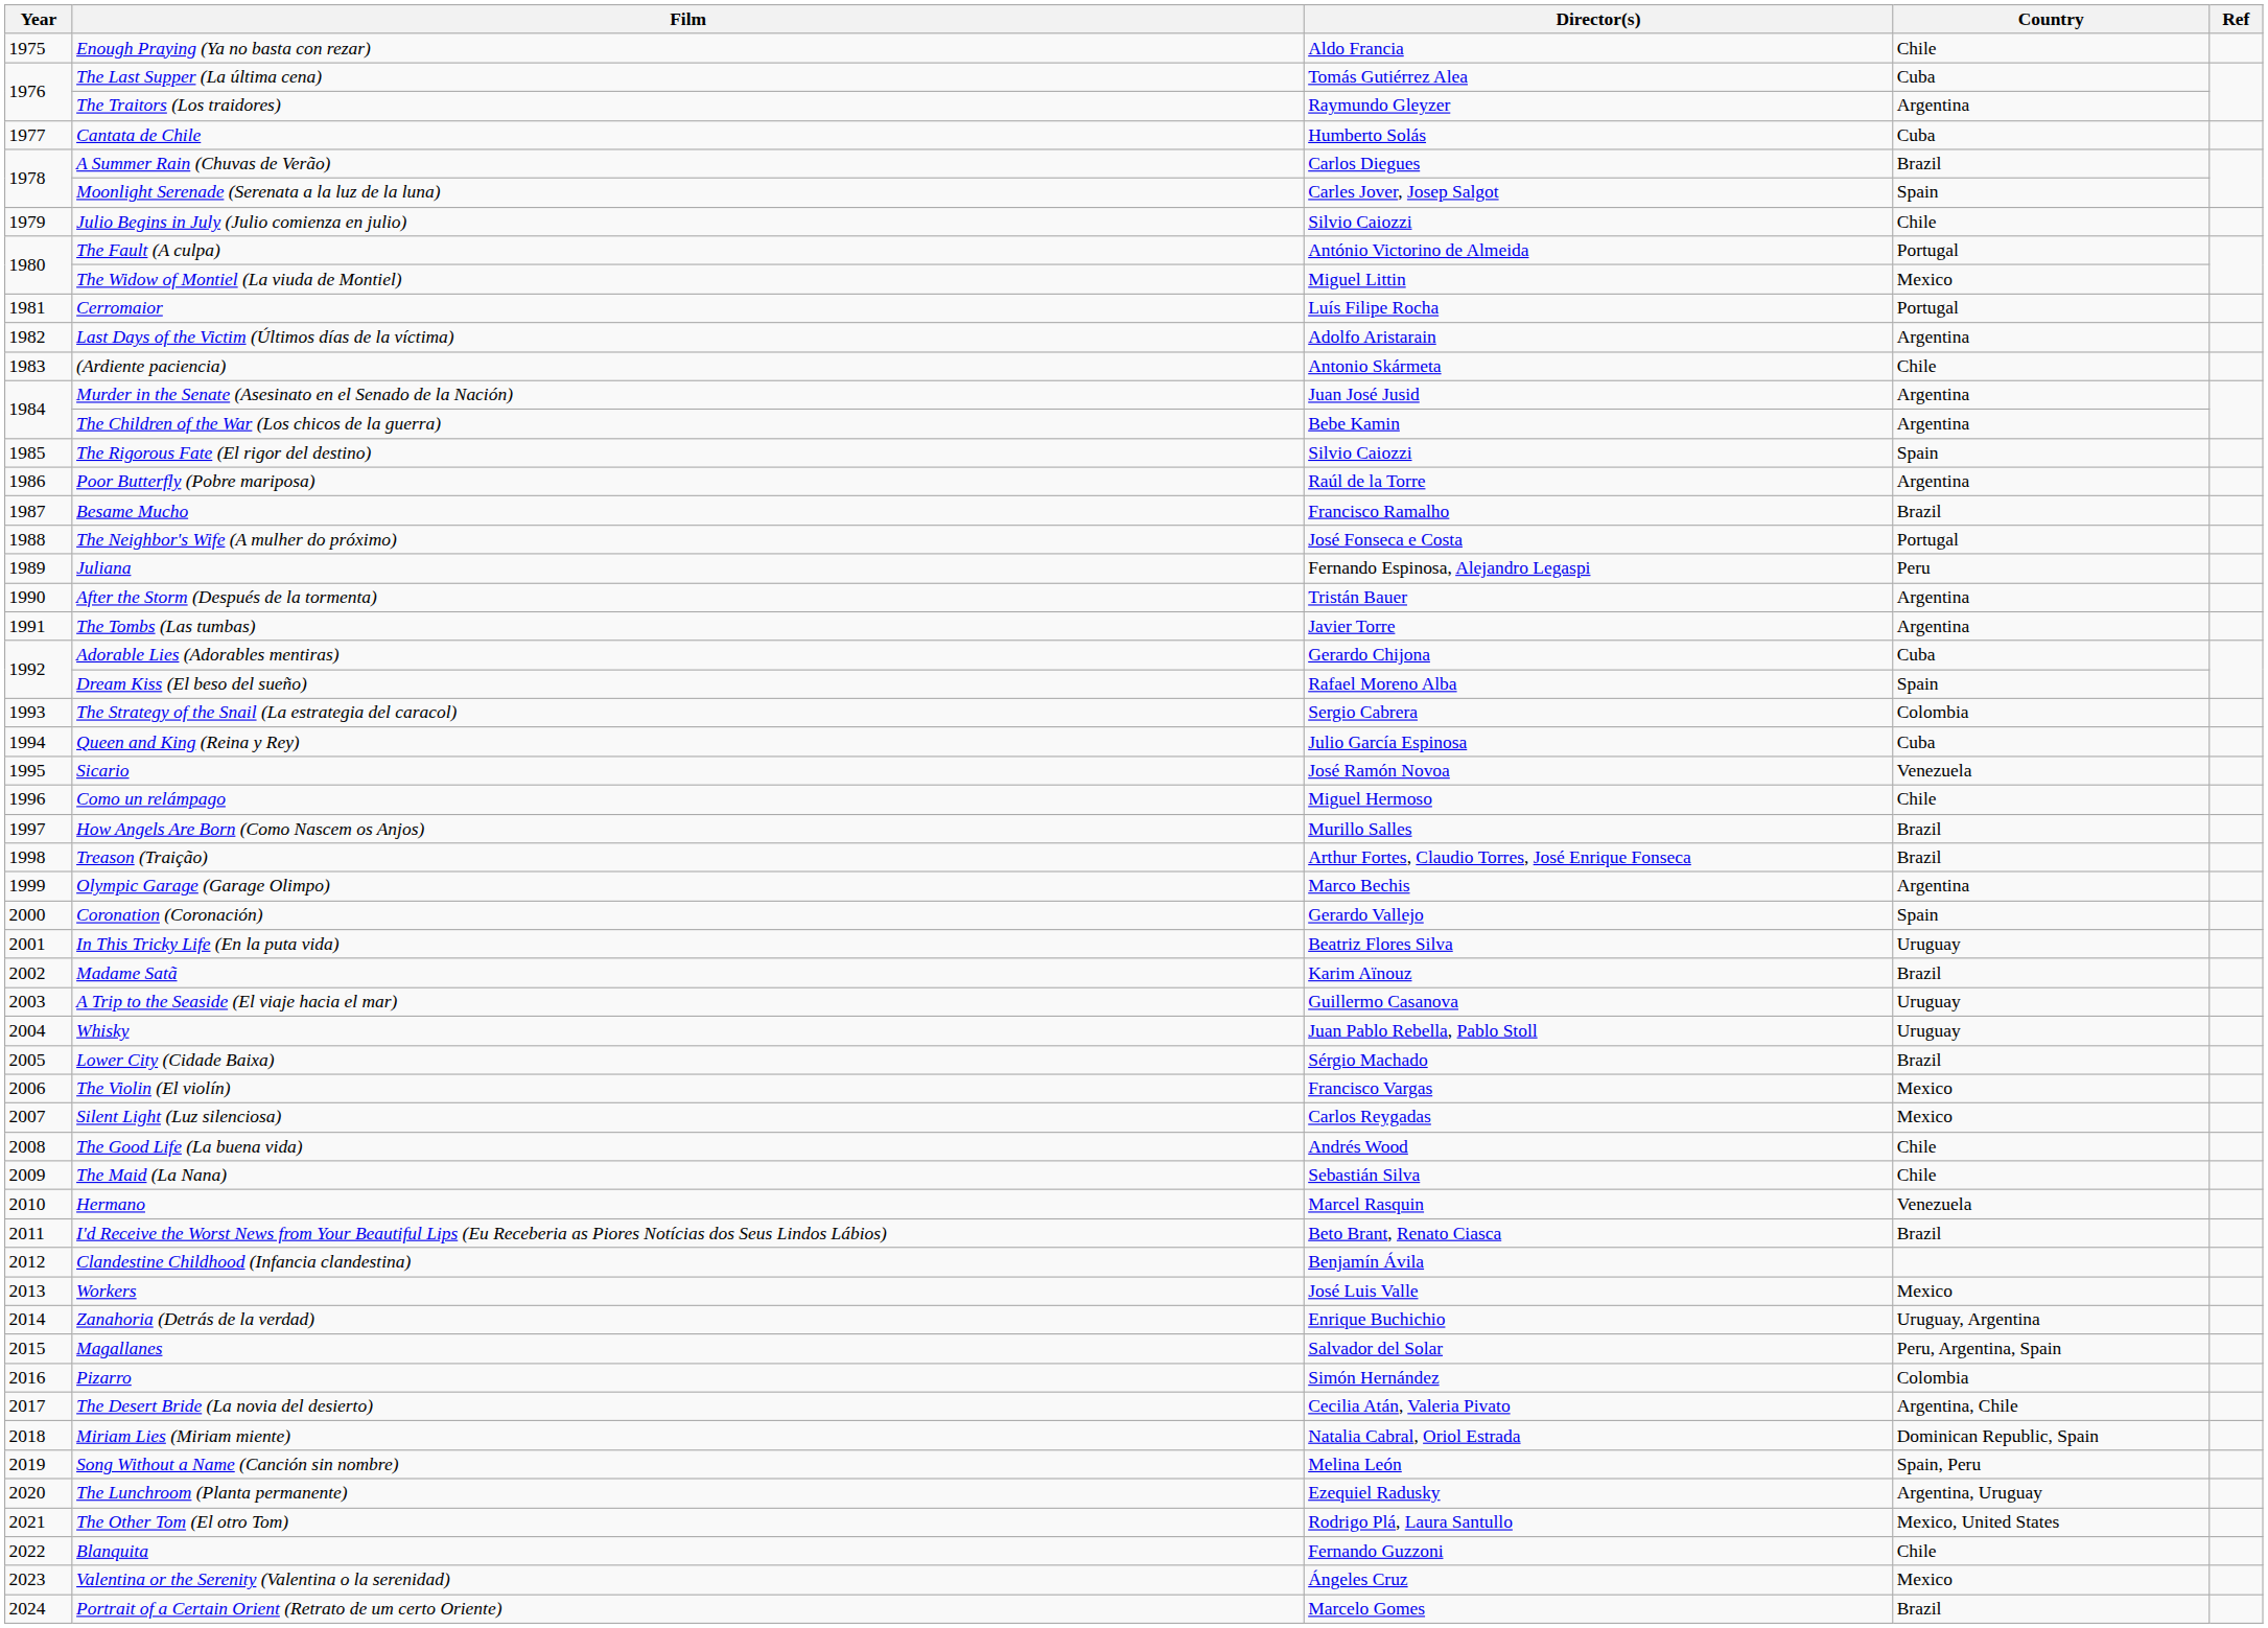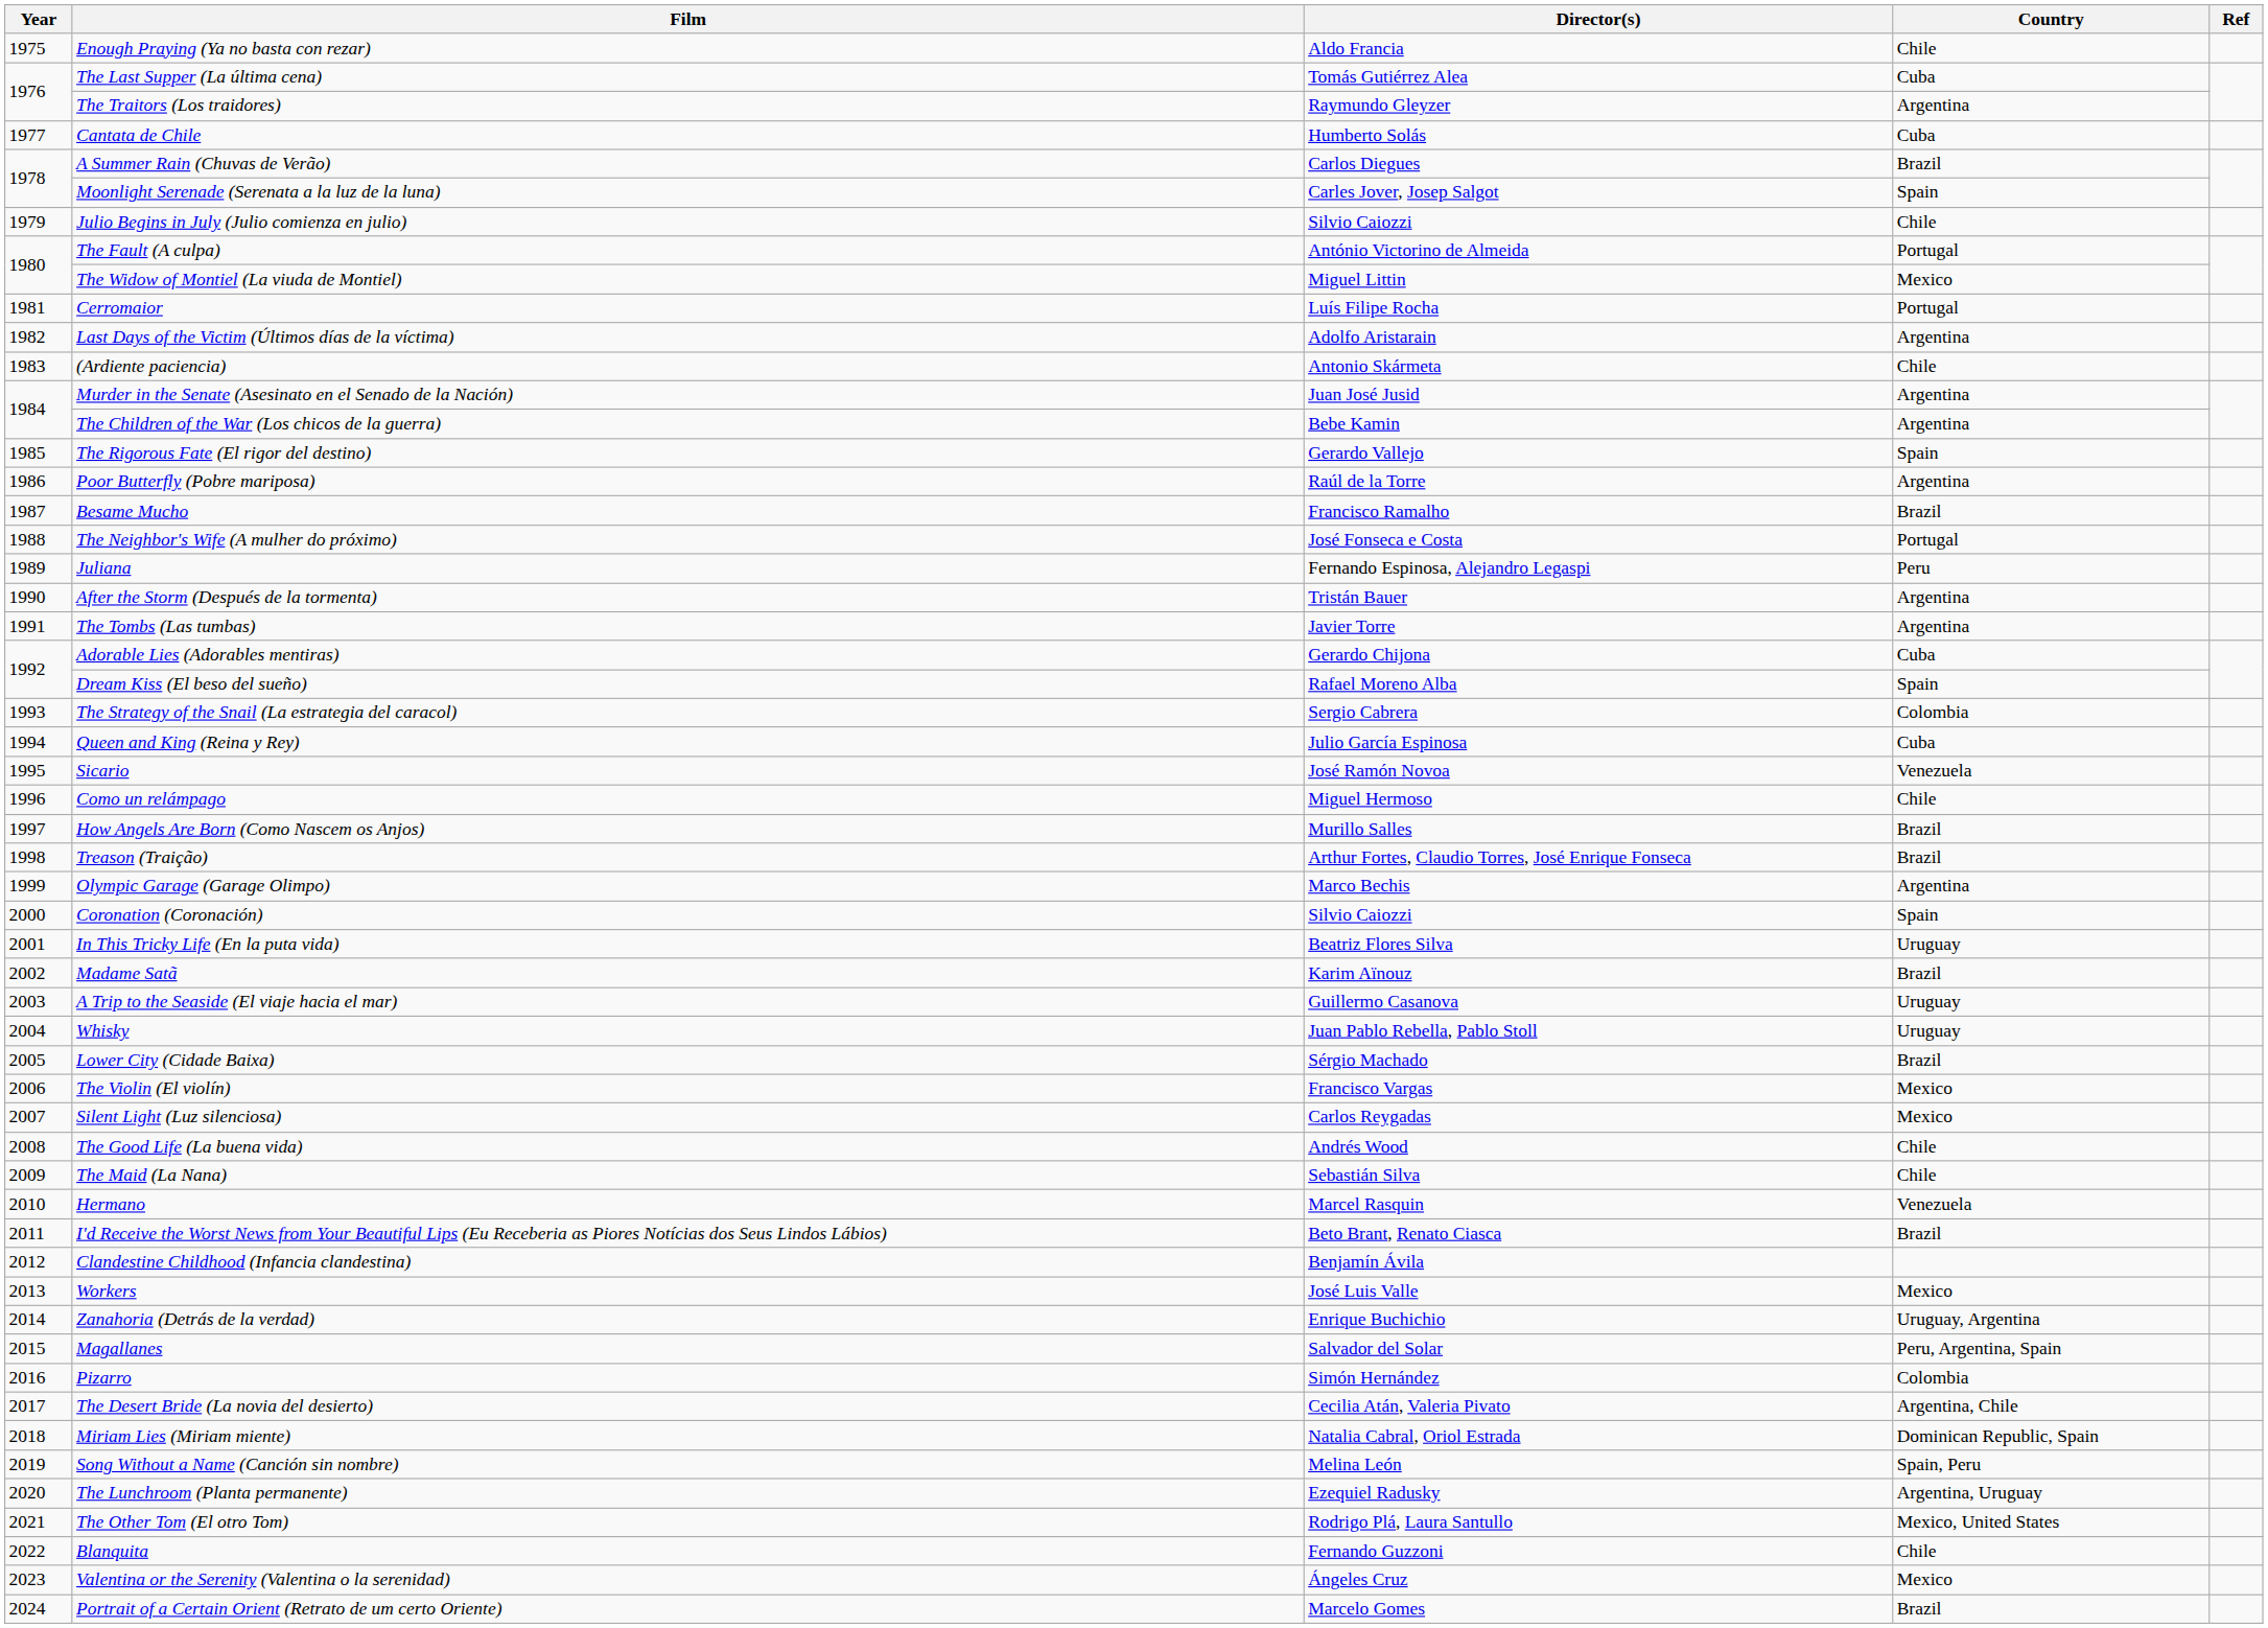 <table class = "wikitable sortable" width=100%>
 <tr>
 <th>Year</th>
 <th>Film</th>
 <th>Director(s)</th>
 <th>Country</th>
 <th>Ref</th>
 </tr>
 <tr>
 <td>1975</td>
 <td><em><a href='#'>Enough Praying</a> (Ya no basta con rezar)</em></td>
 <td><a href='#'>Aldo Francia</a></td>
 <td>Chile</td>
 <td></td>
 </tr>
 <tr>
 <td rowspan=2>1976</td>
 <td><em><a href='#'>The Last Supper</a> (La última cena)</em></td>
 <td><a href='#'>Tomás Gutiérrez Alea</a></td>
 <td>Cuba</td>
 <td rowspan=2></td>
 </tr>
 <tr>
 <td><em><a href='#'>The Traitors</a> (Los traidores)</em></td>
 <td><a href='#'>Raymundo Gleyzer</a></td>
 <td>Argentina</td>
 </tr>
 <tr>
 <td>1977</td>
 <td><em><a href='#'>Cantata de Chile</a></em></td>
 <td><a href='#'>Humberto Solás</a></td>
 <td>Cuba</td>
 <td></td>
 </tr>
 <tr>
 <td rowspan=2>1978</td>
 <td><em><a href='#'>A Summer Rain</a> (Chuvas de Verão)</em></td>
 <td><a href='#'>Carlos Diegues</a></td>
 <td>Brazil</td>
 <td rowspan=2></td>
 </tr>
 <tr>
 <td><em><a href='#'>Moonlight Serenade</a> (Serenata a la luz de la luna)</em></td>
 <td><a href='#'>Carles Jover</a>, <a href='#'>Josep Salgot</a></td>
 <td>Spain</td>
 </tr>
 <tr>
 <td>1979</td>
 <td><em><a href='#'>Julio Begins in July</a> (Julio comienza en julio)</em></td>
 <td><a href='#'>Silvio Caiozzi</a></td>
 <td>Chile</td>
 <td></td>
 </tr>
 <tr>
 <td rowspan=2>1980</td>
 <td><em><a href='#'>The Fault</a> (A culpa)</em></td>
 <td><a href='#'>António Victorino de Almeida</a></td>
 <td>Portugal</td>
 <td rowspan=2></td>
 </tr>
 <tr>
 <td><em><a href='#'>The Widow of Montiel</a> (La viuda de Montiel)</em></td>
 <td><a href='#'>Miguel Littin</a></td>
 <td>Mexico</td>
 </tr>
 <tr>
 <td>1981</td>
 <td><em><a href='#'>Cerromaior</a></em></td>
 <td><a href='#'>Luís Filipe Rocha</a></td>
 <td>Portugal</td>
 <td></td>
 </tr>
 <tr>
 <td>1982</td>
 <td><em><a href='#'>Last Days of the Victim</a> (Últimos días de la víctima)</em></td>
 <td><a href='#'>Adolfo Aristarain</a></td>
 <td>Argentina</td>
 <td></td>
 </tr>
 <tr>
 <td>1983</td>
 <td> <em>(Ardiente paciencia)</em></td>
 <td><a href='#'>Antonio Skármeta</a></td>
 <td>Chile</td>
 <td></td>
 </tr>
 <tr>
 <td rowspan=2>1984</td>
 <td><em><a href='#'>Murder in the Senate</a> (Asesinato en el Senado de la Nación)</em></td>
 <td><a href='#'>Juan José Jusid</a></td>
 <td>Argentina</td>
 <td rowspan=2></td>
 </tr>
 <tr>
 <td><em><a href='#'>The Children of the War</a> (Los chicos de la guerra)</em></td>
 <td><a href='#'>Bebe Kamin</a></td>
 <td>Argentina</td>
 </tr>
 <tr>
 <td>1985</td>
 <td><em><a href='#'>The Rigorous Fate</a> (El rigor del destino)</em></td>
-<td><a href='#'>Silvio Caiozzi</a></td>
+<td><a href='#'>Gerardo Vallejo</a></td>
 <td>Spain</td>
 <td></td>
 </tr>
 <tr>
 <td>1986</td>
 <td><em><a href='#'>Poor Butterfly</a> (Pobre mariposa)</em></td>
 <td><a href='#'>Raúl de la Torre</a></td>
 <td>Argentina</td>
 <td></td>
 </tr>
 <tr>
 <td>1987</td>
 <td><em><a href='#'>Besame Mucho</a></em></td>
 <td><a href='#'>Francisco Ramalho</a></td>
 <td>Brazil</td>
 <td></td>
 </tr>
 <tr>
 <td>1988</td>
 <td><em><a href='#'>The Neighbor's Wife</a> (A mulher do próximo)</em></td>
 <td><a href='#'>José Fonseca e Costa</a></td>
 <td>Portugal</td>
 <td></td>
 </tr>
 <tr>
 <td>1989</td>
 <td><em><a href='#'>Juliana</a></em></td>
 <td>Fernando Espinosa, <a href='#'>Alejandro Legaspi</a></td>
 <td>Peru</td>
 <td></td>
 </tr>
 <tr>
 <td>1990</td>
 <td><em><a href='#'>After the Storm</a> (Después de la tormenta)</em></td>
 <td><a href='#'>Tristán Bauer</a></td>
 <td>Argentina</td>
 <td></td>
 </tr>
 <tr>
 <td>1991</td>
 <td><em><a href='#'>The Tombs</a> (Las tumbas)</em></td>
 <td><a href='#'>Javier Torre</a></td>
 <td>Argentina</td>
 <td></td>
 </tr>
 <tr>
 <td rowspan=2>1992</td>
 <td><em><a href='#'>Adorable Lies</a> (Adorables mentiras)</em></td>
 <td><a href='#'>Gerardo Chijona</a></td>
 <td>Cuba</td>
 <td rowspan=2></td>
 </tr>
 <tr>
 <td><em><a href='#'>Dream Kiss</a> (El beso del sueño)</em></td>
 <td><a href='#'>Rafael Moreno Alba</a></td>
 <td>Spain</td>
 </tr>
 <tr>
 <td>1993</td>
 <td><em><a href='#'>The Strategy of the Snail</a> (La estrategia del caracol)</em></td>
 <td><a href='#'>Sergio Cabrera</a></td>
 <td>Colombia</td>
 <td></td>
 </tr>
 <tr>
 <td>1994</td>
 <td><em><a href='#'>Queen and King</a> (Reina y Rey)</em></td>
 <td><a href='#'>Julio García Espinosa</a></td>
 <td>Cuba</td>
 <td></td>
 </tr>
 <tr>
 <td>1995</td>
 <td><em><a href='#'>Sicario</a></em></td>
 <td><a href='#'>José Ramón Novoa</a></td>
 <td>Venezuela</td>
 <td></td>
 </tr>
 <tr>
 <td>1996</td>
 <td><em><a href='#'>Como un relámpago</a></em></td>
 <td><a href='#'>Miguel Hermoso</a></td>
 <td>Chile</td>
 <td></td>
 </tr>
 <tr>
 <td>1997</td>
 <td><em><a href='#'>How Angels Are Born</a> (Como Nascem os Anjos)</em></td>
 <td><a href='#'>Murillo Salles</a></td>
 <td>Brazil</td>
 <td></td>
 </tr>
 <tr>
 <td>1998</td>
 <td><em><a href='#'>Treason</a> (Traição)</em></td>
 <td><a href='#'>Arthur Fortes</a>, <a href='#'>Claudio Torres</a>, <a href='#'>José Enrique Fonseca</a></td>
 <td>Brazil</td>
 <td></td>
 </tr>
 <tr>
 <td>1999</td>
 <td><em><a href='#'>Olympic Garage</a> (Garage Olimpo)</em></td>
 <td><a href='#'>Marco Bechis</a></td>
 <td>Argentina</td>
 <td></td>
 </tr>
 <tr>
 <td>2000</td>
 <td><em><a href='#'>Coronation</a> (Coronación)</em></td>
-<td><a href='#'>Gerardo Vallejo</a></td>
+<td><a href='#'>Silvio Caiozzi</a></td>
 <td>Spain</td>
 <td></td>
 </tr>
 <tr>
 <td>2001</td>
 <td><em><a href='#'>In This Tricky Life</a> (En la puta vida)</em></td>
 <td><a href='#'>Beatriz Flores Silva</a></td>
 <td>Uruguay</td>
 <td></td>
 </tr>
 <tr>
 <td>2002</td>
 <td><em><a href='#'>Madame Satã</a></em></td>
 <td><a href='#'>Karim Aïnouz</a></td>
 <td>Brazil</td>
 <td></td>
 </tr>
 <tr>
 <td>2003</td>
 <td><em><a href='#'>A Trip to the Seaside</a> (El viaje hacia el mar)</em></td>
 <td><a href='#'>Guillermo Casanova</a></td>
 <td>Uruguay</td>
 <td></td>
 </tr>
 <tr>
 <td>2004</td>
 <td><em><a href='#'>Whisky</a></em></td>
 <td><a href='#'>Juan Pablo Rebella</a>, <a href='#'>Pablo Stoll</a></td>
 <td>Uruguay</td>
 <td></td>
 </tr>
 <tr>
 <td>2005</td>
 <td><em><a href='#'>Lower City</a> (Cidade Baixa)</em></td>
 <td><a href='#'>Sérgio Machado</a></td>
 <td>Brazil</td>
 <td></td>
 </tr>
 <tr>
 <td>2006</td>
 <td><em><a href='#'>The Violin</a> (El violín)</em></td>
 <td><a href='#'>Francisco Vargas</a></td>
 <td>Mexico</td>
 <td></td>
 </tr>
 <tr>
 <td>2007</td>
 <td><em><a href='#'>Silent Light</a> (Luz silenciosa)</em></td>
 <td><a href='#'>Carlos Reygadas</a></td>
 <td>Mexico</td>
 <td></td>
 </tr>
 <tr>
 <td>2008</td>
 <td><em><a href='#'>The Good Life</a> (La buena vida)</em></td>
 <td><a href='#'>Andrés Wood</a></td>
 <td>Chile</td>
 <td></td>
 </tr>
 <tr>
 <td>2009</td>
 <td><em><a href='#'>The Maid</a> (La Nana)</em></td>
 <td><a href='#'>Sebastián Silva</a></td>
 <td>Chile</td>
 <td></td>
 </tr>
 <tr>
 <td>2010</td>
 <td><em><a href='#'>Hermano</a></em></td>
 <td><a href='#'>Marcel Rasquin</a></td>
 <td>Venezuela</td>
 <td></td>
 </tr>
 <tr>
 <td>2011</td>
 <td><em><a href='#'>I'd Receive the Worst News from Your Beautiful Lips</a> (Eu Receberia as Piores Notícias dos Seus Lindos Lábios)</em></td>
 <td><a href='#'>Beto Brant</a>, <a href='#'>Renato Ciasca</a></td>
 <td>Brazil</td>
 <td></td>
 </tr>
 <tr>
 <td>2012</td>
 <td><em><a href='#'>Clandestine Childhood</a> (Infancia clandestina)</em></td>
 <td><a href='#'>Benjamín Ávila</a></td>
 <td></td>
 <td></td>
 </tr>
 <tr>
 <td>2013</td>
 <td><em><a href='#'>Workers</a></em></td>
 <td><a href='#'>José Luis Valle</a></td>
 <td>Mexico</td>
 <td></td>
 </tr>
 <tr>
 <td>2014</td>
 <td><em><a href='#'>Zanahoria</a> (Detrás de la verdad)</em></td>
 <td><a href='#'>Enrique Buchichio</a></td>
 <td>Uruguay, Argentina</td>
 <td></td>
 </tr>
 <tr>
 <td>2015</td>
 <td><em><a href='#'>Magallanes</a></em></td>
 <td><a href='#'>Salvador del Solar</a></td>
 <td>Peru, Argentina, Spain</td>
 <td></td>
 </tr>
 <tr>
 <td>2016</td>
 <td><em><a href='#'>Pizarro</a></em></td>
 <td><a href='#'>Simón Hernández</a></td>
 <td>Colombia</td>
 <td></td>
 </tr>
 <tr>
 <td>2017</td>
 <td><em><a href='#'>The Desert Bride</a> (La novia del desierto)</em></td>
 <td><a href='#'>Cecilia Atán</a>, <a href='#'>Valeria Pivato</a></td>
 <td>Argentina, Chile</td>
 <td></td>
 </tr>
 <tr>
 <td>2018</td>
 <td><em><a href='#'>Miriam Lies</a> (Miriam miente)</em></td>
 <td><a href='#'>Natalia Cabral</a>, <a href='#'>Oriol Estrada</a></td>
 <td>Dominican Republic, Spain</td>
 <td></td>
 </tr>
 <tr>
 <td>2019</td>
 <td><em><a href='#'>Song Without a Name</a> (Canción sin nombre)</em></td>
 <td><a href='#'>Melina León</a></td>
 <td>Spain, Peru</td>
 <td></td>
 </tr>
 <tr>
 <td>2020</td>
 <td><em><a href='#'>The Lunchroom</a> (Planta permanente)</em></td>
 <td><a href='#'>Ezequiel Radusky</a></td>
 <td>Argentina, Uruguay</td>
 <td></td>
 </tr>
 <tr>
 <td>2021</td>
 <td><em><a href='#'>The Other Tom</a> (El otro Tom)</em></td>
 <td><a href='#'>Rodrigo Plá</a>, <a href='#'>Laura Santullo</a></td>
 <td>Mexico, United States</td>
 <td></td>
 </tr>
 <tr>
 <td>2022</td>
 <td><em><a href='#'>Blanquita</a></em></td>
 <td><a href='#'>Fernando Guzzoni</a></td>
 <td>Chile</td>
 <td></td>
 </tr>
 <tr>
 <td>2023</td>
 <td><em><a href='#'>Valentina or the Serenity</a> (Valentina o la serenidad)</em></td>
 <td><a href='#'>Ángeles Cruz</a></td>
 <td>Mexico</td>
 <td></td>
 </tr>
 <tr>
 <td>2024</td>
 <td><em><a href='#'>Portrait of a Certain Orient</a> (Retrato de um certo Oriente)</em></td>
 <td><a href='#'>Marcelo Gomes</a></td>
 <td>Brazil</td>
 <td></td>
 </tr>
 </table>
